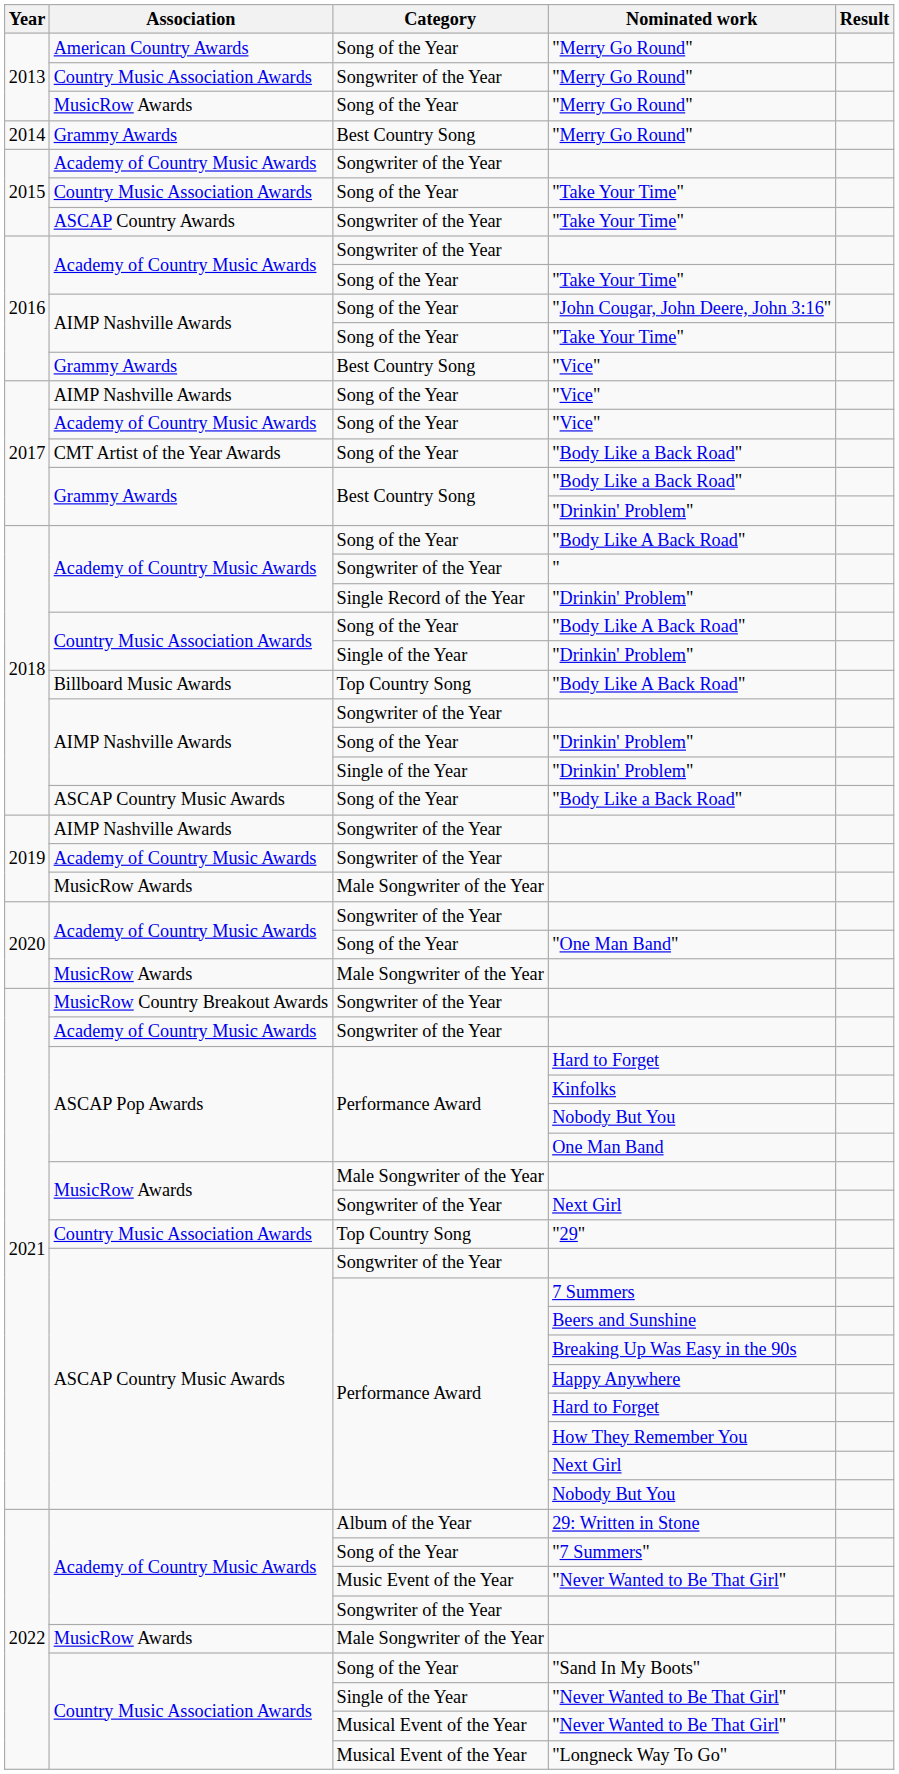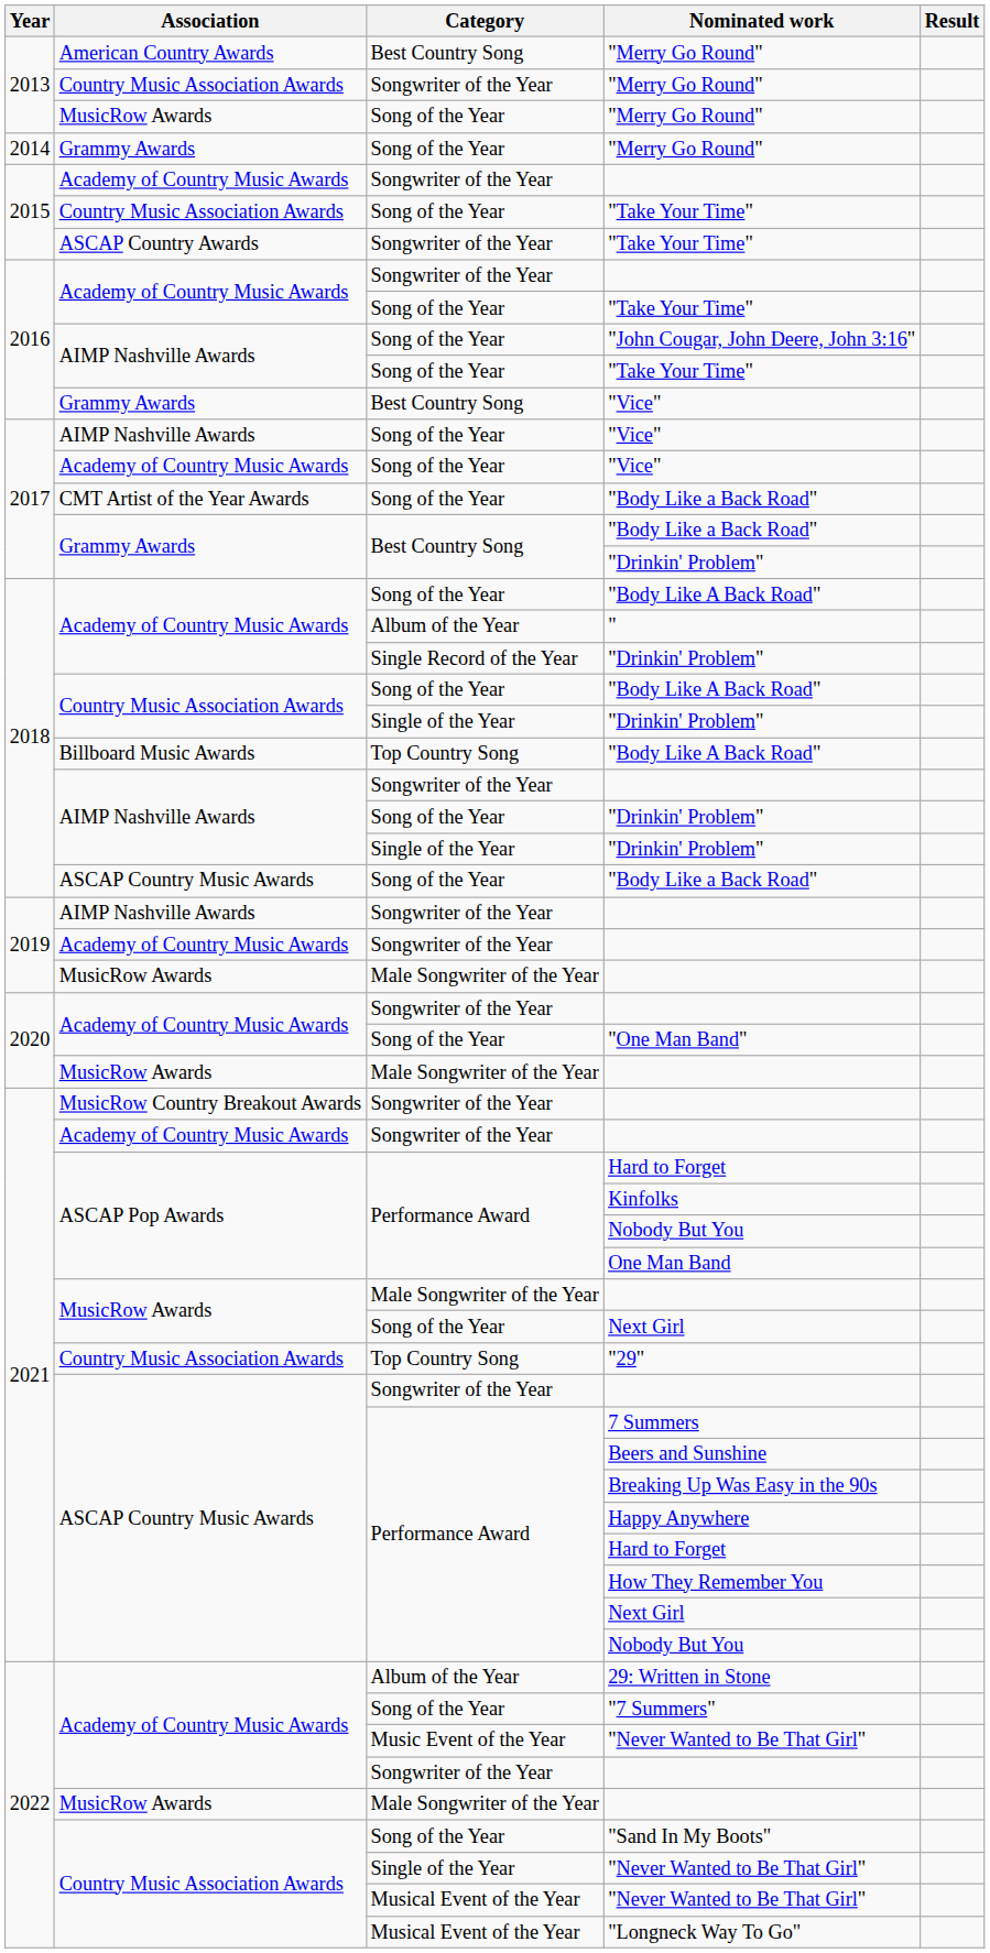 <table class="wikitable">
 <tr>
 <th>Year</th>
 <th>Association</th>
 <th>Category</th>
 <th>Nominated work</th>
 <th>Result</th>
 </tr>
 <tr>
 <td rowspan="3">2013</td>
 <td><a href='#'>American Country Awards</a></td>
-<td>Song of the Year</td>
+<td>Best Country Song</td>
 <td>"<a href='#'>Merry Go Round</a>"</td>
 <td></td>
 </tr>
 <tr>
 <td><a href='#'>Country Music Association Awards</a></td>
 <td>Songwriter of the Year</td>
 <td>"<a href='#'>Merry Go Round</a>"</td>
 <td></td>
 </tr>
 <tr>
 <td><a href='#'>MusicRow</a> Awards</td>
 <td>Song of the Year</td>
 <td>"<a href='#'>Merry Go Round</a>"</td>
 <td></td>
 </tr>
 <tr>
 <td>2014</td>
 <td><a href='#'>Grammy Awards</a></td>
-<td>Best Country Song</td>
+<td>Song of the Year</td>
 <td>"<a href='#'>Merry Go Round</a>"</td>
 <td></td>
 </tr>
 <tr>
 <td rowspan="3">2015</td>
 <td><a href='#'>Academy of Country Music Awards</a></td>
 <td>Songwriter of the Year</td>
 <td></td>
 <td></td>
 </tr>
 <tr>
 <td><a href='#'>Country Music Association Awards</a></td>
 <td>Song of the Year</td>
 <td>"<a href='#'>Take Your Time</a>"</td>
 <td></td>
 </tr>
 <tr>
 <td><a href='#'>ASCAP</a> Country Awards</td>
 <td>Songwriter of the Year</td>
 <td>"<a href='#'>Take Your Time</a>"</td>
 <td></td>
 </tr>
 <tr>
 <td rowspan="5">2016</td>
 <td rowspan="2"><a href='#'>Academy of Country Music Awards</a></td>
 <td>Songwriter of the Year</td>
 <td></td>
 <td></td>
 </tr>
 <tr>
 <td>Song of the Year</td>
 <td>"<a href='#'>Take Your Time</a>"</td>
 <td></td>
 </tr>
 <tr>
 <td rowspan="2">AIMP Nashville Awards</td>
 <td>Song of the Year</td>
 <td>"<a href='#'>John Cougar, John Deere, John 3:16</a>"</td>
 <td></td>
 </tr>
 <tr>
 <td>Song of the Year</td>
 <td>"<a href='#'>Take Your Time</a>"</td>
 <td></td>
 </tr>
 <tr>
 <td><a href='#'>Grammy Awards</a></td>
 <td>Best Country Song</td>
 <td>"<a href='#'>Vice</a>"</td>
 <td></td>
 </tr>
 <tr>
 <td rowspan="5">2017</td>
 <td>AIMP Nashville Awards</td>
 <td>Song of the Year</td>
 <td>"<a href='#'>Vice</a>"</td>
 <td></td>
 </tr>
 <tr>
 <td><a href='#'>Academy of Country Music Awards</a></td>
 <td>Song of the Year</td>
 <td>"<a href='#'>Vice</a>"</td>
 <td></td>
 </tr>
 <tr>
 <td>CMT Artist of the Year Awards</td>
 <td>Song of the Year</td>
 <td>"<a href='#'>Body Like a Back Road</a>"</td>
 <td></td>
 </tr>
 <tr>
 <td rowspan="2"><a href='#'>Grammy Awards</a></td>
 <td rowspan="2">Best Country Song</td>
 <td>"<a href='#'>Body Like a Back Road</a>"</td>
 <td></td>
 </tr>
 <tr>
 <td>"<a href='#'>Drinkin' Problem</a>"</td>
 <td></td>
 </tr>
 <tr>
 <td rowspan="10">2018</td>
 <td rowspan="3"><a href='#'>Academy of Country Music Awards</a></td>
 <td>Song of the Year</td>
 <td>"<a href='#'>Body Like A Back Road</a>"</td>
 <td></td>
 </tr>
 <tr>
-<td>Songwriter of the Year</td>
+<td>Album of the Year</td>
 <td>"</td>
 <td></td>
 </tr>
 <tr>
 <td>Single Record of the Year</td>
 <td>"<a href='#'>Drinkin' Problem</a>"</td>
 <td></td>
 </tr>
 <tr>
 <td rowspan="2"><a href='#'>Country Music Association Awards</a></td>
 <td>Song of the Year</td>
 <td>"<a href='#'>Body Like A Back Road</a>"</td>
 <td></td>
 </tr>
 <tr>
 <td>Single of the Year</td>
 <td>"<a href='#'>Drinkin' Problem</a>"</td>
 <td></td>
 </tr>
 <tr>
 <td>Billboard Music Awards</td>
 <td>Top Country Song</td>
 <td>"<a href='#'>Body Like A Back Road</a>"</td>
 <td></td>
 </tr>
 <tr>
 <td rowspan="3">AIMP Nashville Awards</td>
 <td>Songwriter of the Year</td>
 <td></td>
 <td></td>
 </tr>
 <tr>
 <td>Song of the Year</td>
 <td>"<a href='#'>Drinkin' Problem</a>"</td>
 <td></td>
 </tr>
 <tr>
 <td>Single of the Year</td>
 <td>"<a href='#'>Drinkin' Problem</a>"</td>
 <td></td>
 </tr>
 <tr>
 <td>ASCAP Country Music Awards</td>
 <td>Song of the Year</td>
 <td>"<a href='#'>Body Like a Back Road</a>"</td>
 <td></td>
 </tr>
 <tr>
 <td rowspan="3">2019</td>
 <td>AIMP Nashville Awards</td>
 <td>Songwriter of the Year</td>
 <td></td>
 <td></td>
 </tr>
 <tr>
 <td><a href='#'>Academy of Country Music Awards</a></td>
 <td>Songwriter of the Year</td>
 <td></td>
 <td></td>
 </tr>
 <tr>
 <td>MusicRow Awards</td>
 <td>Male Songwriter of the Year</td>
 <td></td>
 <td></td>
 </tr>
 <tr>
 <td rowspan="3">2020</td>
 <td rowspan="2"><a href='#'>Academy of Country Music Awards</a></td>
 <td>Songwriter of the Year</td>
 <td></td>
 <td></td>
 </tr>
 <tr>
 <td>Song of the Year</td>
 <td>"<a href='#'>One Man Band</a>"</td>
 <td></td>
 </tr>
 <tr>
 <td><a href='#'>MusicRow</a> Awards</td>
 <td>Male Songwriter of the Year</td>
 <td></td>
 <td></td>
 </tr>
 <tr>
 <td rowspan="18">2021</td>
 <td><a href='#'>MusicRow</a> Country Breakout Awards</td>
 <td>Songwriter of the Year</td>
 <td></td>
 <td></td>
 </tr>
 <tr>
 <td><a href='#'>Academy of Country Music Awards</a></td>
 <td>Songwriter of the Year</td>
 <td></td>
 <td></td>
 </tr>
 <tr>
 <td rowspan="4">ASCAP Pop Awards</td>
 <td rowspan="4">Performance Award</td>
 <td><a href='#'>Hard to Forget</a></td>
 <td></td>
 </tr>
 <tr>
 <td><a href='#'>Kinfolks</a></td>
 <td></td>
 </tr>
 <tr>
 <td><a href='#'>Nobody But You</a></td>
 <td></td>
 </tr>
 <tr>
 <td><a href='#'>One Man Band</a></td>
 <td></td>
 </tr>
 <tr>
 <td rowspan="2"><a href='#'>MusicRow</a> Awards</td>
 <td>Male Songwriter of the Year</td>
 <td></td>
 <td></td>
 </tr>
 <tr>
-<td>Songwriter of the Year</td>
+<td>Song of the Year</td>
 <td><a href='#'>Next Girl</a></td>
 <td></td>
 </tr>
 <tr>
 <td><a href='#'>Country Music Association Awards</a></td>
 <td>Top Country Song</td>
 <td>"<a href='#'>29</a>"</td>
 <td></td>
 </tr>
 <tr>
 <td rowspan="9">ASCAP Country Music Awards</td>
 <td rowspan="1">Songwriter of the Year</td>
 <td></td>
 <td></td>
 </tr>
 <tr>
 <td rowspan="8">Performance Award</td>
 <td><a href='#'>7 Summers</a></td>
 <td></td>
 </tr>
 <tr>
 <td><a href='#'>Beers and Sunshine</a></td>
 <td></td>
 </tr>
 <tr>
 <td><a href='#'>Breaking Up Was Easy in the 90s</a></td>
 <td></td>
 </tr>
 <tr>
 <td><a href='#'>Happy Anywhere</a></td>
 <td></td>
 </tr>
 <tr>
 <td><a href='#'>Hard to Forget</a></td>
 <td></td>
 </tr>
 <tr>
 <td><a href='#'>How They Remember You</a></td>
 <td></td>
 </tr>
 <tr>
 <td><a href='#'>Next Girl</a></td>
 <td></td>
 </tr>
 <tr>
 <td><a href='#'>Nobody But You</a></td>
 <td></td>
 </tr>
 <tr>
 <td rowspan="9">2022</td>
 <td rowspan="4"><a href='#'>Academy of Country Music Awards</a></td>
 <td>Album of the Year</td>
 <td><a href='#'>29: Written in Stone</a></td>
 <td></td>
 </tr>
 <tr>
 <td>Song of the Year</td>
 <td>"<a href='#'>7 Summers</a>"</td>
 <td></td>
 </tr>
 <tr>
 <td>Music Event of the Year</td>
 <td>"<a href='#'>Never Wanted to Be That Girl</a>"</td>
 <td></td>
 </tr>
 <tr>
 <td>Songwriter of the Year</td>
 <td></td>
 <td></td>
 </tr>
 <tr>
 <td><a href='#'>MusicRow</a> Awards</td>
 <td>Male Songwriter of the Year</td>
 <td></td>
 <td></td>
 </tr>
 <tr>
 <td rowspan="4"><a href='#'>Country Music Association Awards</a></td>
 <td>Song of the Year</td>
 <td>"Sand In My Boots"</td>
 <td></td>
 </tr>
 <tr>
 <td>Single of the Year</td>
 <td>"<a href='#'>Never Wanted to Be That Girl</a>"</td>
 <td></td>
 </tr>
 <tr>
 <td>Musical Event of the Year</td>
 <td>"<a href='#'>Never Wanted to Be That Girl</a>"</td>
 <td></td>
 </tr>
 <tr>
 <td>Musical Event of the Year</td>
 <td>"Longneck Way To Go"</td>
 <td></td>
 </tr>
 </table>
